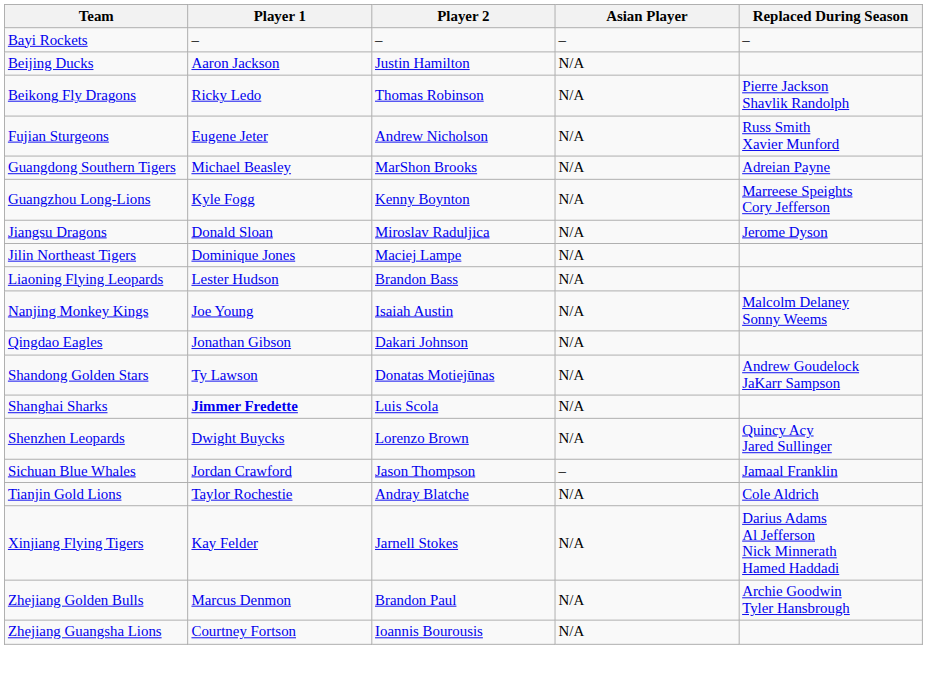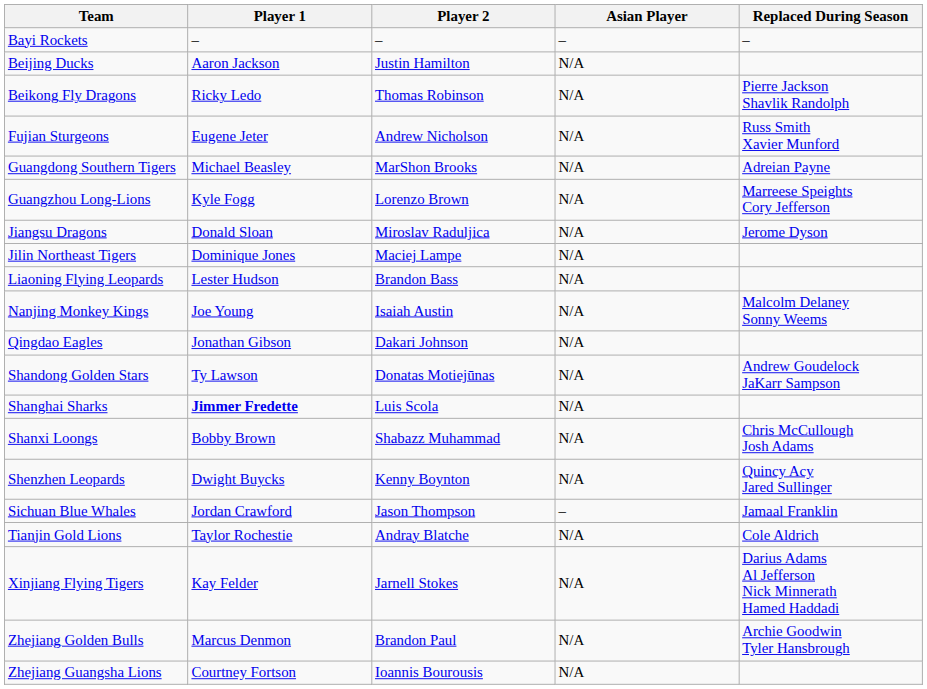 <table class="wikitable">
 <tr>
 <th style="width:190px;"><strong>Team</strong></th>
 <th style="width:190px;"><strong>Player 1</strong></th>
 <th style="width:190px;"><strong>Player 2</strong></th>
 <th style="width:190px;"><strong>Asian Player</strong></th>
 <th style="width:190px;"><strong>Replaced During Season</strong></th>
 </tr>
 <tr>
 <td><a href='#'>Bayi Rockets</a></td>
 <td>–</td>
 <td>–</td>
 <td>–</td>
 <td>–</td>
 </tr>
 <tr>
 <td><a href='#'>Beijing Ducks</a></td>
 <td> <a href='#'>Aaron Jackson</a></td>
 <td><a href='#'>Justin Hamilton</a></td>
 <td>N/A</td>
 <td></td>
 </tr>
 <tr>
 <td><a href='#'>Beikong Fly Dragons</a></td>
 <td> <a href='#'>Ricky Ledo</a></td>
 <td> <a href='#'>Thomas Robinson</a></td>
 <td>N/A</td>
 <td> <a href='#'>Pierre Jackson</a><br> <a href='#'>Shavlik Randolph</a></td>
 </tr>
 <tr>
 <td><a href='#'>Fujian Sturgeons</a></td>
 <td> <a href='#'>Eugene Jeter</a></td>
 <td> <a href='#'>Andrew Nicholson</a></td>
 <td>N/A</td>
 <td> <a href='#'>Russ Smith</a><br> <a href='#'>Xavier Munford</a></td>
 </tr>
 <tr>
 <td><a href='#'>Guangdong Southern Tigers</a></td>
 <td> <a href='#'>Michael Beasley</a></td>
 <td> <a href='#'>MarShon Brooks</a></td>
 <td>N/A</td>
 <td> <a href='#'>Adreian Payne</a></td>
 </tr>
 <tr>
 <td><a href='#'>Guangzhou Long-Lions</a></td>
 <td> <a href='#'>Kyle Fogg</a></td>
-<td> <a href='#'>Kenny Boynton</a></td>
+<td> <a href='#'>Lorenzo Brown</a></td>
 <td>N/A</td>
 <td> <a href='#'>Marreese Speights</a><br> <a href='#'>Cory Jefferson</a></td>
 </tr>
 <tr>
 <td><a href='#'>Jiangsu Dragons</a></td>
 <td> <a href='#'>Donald Sloan</a></td>
 <td> <a href='#'>Miroslav Raduljica</a></td>
 <td>N/A</td>
 <td> <a href='#'>Jerome Dyson</a></td>
 </tr>
 <tr>
 <td><a href='#'>Jilin Northeast Tigers</a></td>
 <td> <a href='#'>Dominique Jones</a></td>
 <td> <a href='#'>Maciej Lampe</a></td>
 <td>N/A</td>
 <td></td>
 </tr>
 <tr>
 <td><a href='#'>Liaoning Flying Leopards</a></td>
 <td> <a href='#'>Lester Hudson</a></td>
 <td> <a href='#'>Brandon Bass</a></td>
 <td>N/A</td>
 <td></td>
 </tr>
 <tr>
 <td><a href='#'>Nanjing Monkey Kings</a></td>
 <td> <a href='#'>Joe Young</a></td>
 <td> <a href='#'>Isaiah Austin</a></td>
 <td>N/A</td>
 <td> <a href='#'>Malcolm Delaney</a><br> <a href='#'>Sonny Weems</a></td>
 </tr>
 <tr>
 <td><a href='#'>Qingdao Eagles</a></td>
 <td> <a href='#'>Jonathan Gibson</a></td>
 <td> <a href='#'>Dakari Johnson</a></td>
 <td>N/A</td>
 <td></td>
 </tr>
 <tr>
 <td><a href='#'>Shandong Golden Stars</a></td>
 <td> <a href='#'>Ty Lawson</a></td>
 <td> <a href='#'>Donatas Motiejūnas</a></td>
 <td>N/A</td>
 <td> <a href='#'>Andrew Goudelock</a><br>  <a href='#'>JaKarr Sampson</a></td>
 </tr>
 <tr>
 <td><a href='#'>Shanghai Sharks</a></td>
 <td><strong> <a href='#'>Jimmer Fredette</a></strong></td>
 <td> <a href='#'>Luis Scola</a></td>
 <td>N/A</td>
 <td></td>
 </tr>
 <tr>
+<td><a href='#'>Shanxi Loongs</a></td>
+<td> <a href='#'>Bobby Brown</a></td>
+<td> <a href='#'>Shabazz Muhammad</a></td>
+<td>N/A</td>
+<td> <a href='#'>Chris McCullough</a><br> <a href='#'>Josh Adams</a></td>
+</tr>
+<tr>
 <td><a href='#'>Shenzhen Leopards</a></td>
 <td> <a href='#'>Dwight Buycks</a></td>
-<td> <a href='#'>Lorenzo Brown</a></td>
+<td> <a href='#'>Kenny Boynton</a></td>
 <td>N/A</td>
 <td> <a href='#'>Quincy Acy</a><br> <a href='#'>Jared Sullinger</a></td>
 </tr>
 <tr>
 <td><a href='#'>Sichuan Blue Whales</a></td>
 <td> <a href='#'>Jordan Crawford</a></td>
 <td> <a href='#'>Jason Thompson</a></td>
 <td>–</td>
 <td> <a href='#'>Jamaal Franklin</a></td>
 </tr>
 <tr>
 <td><a href='#'>Tianjin Gold Lions</a></td>
 <td> <a href='#'>Taylor Rochestie</a></td>
 <td> <a href='#'>Andray Blatche</a></td>
 <td>N/A</td>
 <td> <a href='#'>Cole Aldrich</a></td>
 </tr>
 <tr>
 <td><a href='#'>Xinjiang Flying Tigers</a></td>
 <td> <a href='#'>Kay Felder</a></td>
 <td> <a href='#'>Jarnell Stokes</a></td>
 <td>N/A</td>
 <td> <a href='#'>Darius Adams</a><br> <a href='#'>Al Jefferson</a><br> <a href='#'>Nick Minnerath</a><br> <a href='#'>Hamed Haddadi</a></td>
 </tr>
 <tr>
 <td><a href='#'>Zhejiang Golden Bulls</a></td>
 <td> <a href='#'>Marcus Denmon</a></td>
 <td> <a href='#'>Brandon Paul</a></td>
 <td>N/A</td>
 <td> <a href='#'>Archie Goodwin</a><br> <a href='#'>Tyler Hansbrough</a></td>
 </tr>
 <tr>
 <td><a href='#'>Zhejiang Guangsha Lions</a></td>
 <td> <a href='#'>Courtney Fortson</a></td>
 <td> <a href='#'>Ioannis Bourousis</a></td>
 <td>N/A</td>
 <td></td>
 </tr>
 </table>
